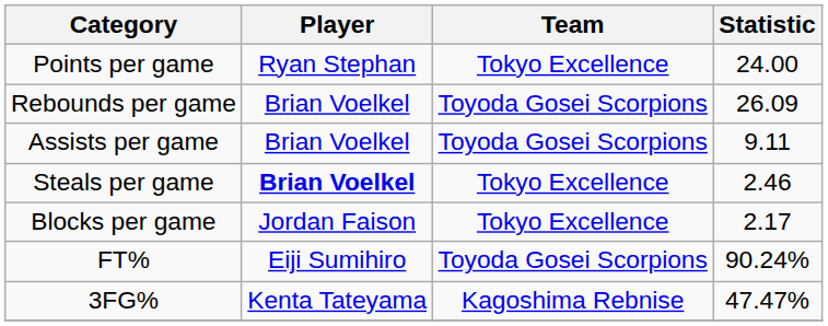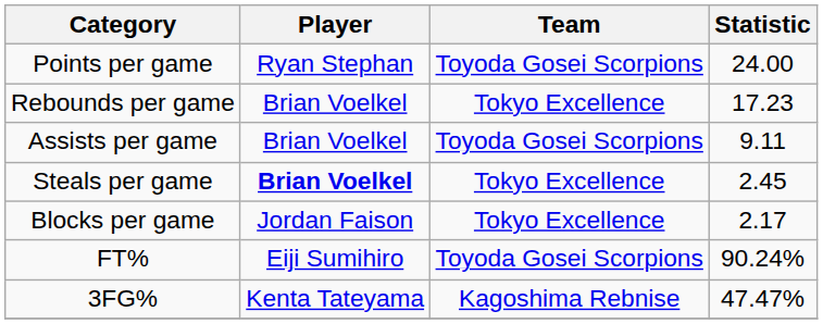 <table class="wikitable" style="text-align:center">
 <tr>
 <th>Category</th>
 <th>Player</th>
 <th>Team</th>
 <th>Statistic</th>
 </tr>
 <tr>
 <td>Points per game</td>
 <td><a href='#'>Ryan Stephan</a></td>
-<td><a href='#'>Tokyo Excellence</a></td>
+<td><a href='#'>Toyoda Gosei Scorpions</a></td>
 <td>24.00</td>
 </tr>
 <tr>
 <td>Rebounds per game</td>
 <td><a href='#'>Brian Voelkel</a></td>
-<td><a href='#'>Toyoda Gosei Scorpions</a></td>
-<td>26.09</td>
+<td><a href='#'>Tokyo Excellence</a></td>
+<td>17.23</td>
 </tr>
 <tr>
 <td>Assists per game</td>
 <td><a href='#'>Brian Voelkel</a></td>
 <td><a href='#'>Toyoda Gosei Scorpions</a></td>
 <td>9.11</td>
 </tr>
 <tr>
 <td>Steals per game</td>
 <td><strong><a href='#'>Brian Voelkel</a></strong></td>
 <td><a href='#'>Tokyo Excellence</a></td>
-<td>2.46</td>
+<td>2.45</td>
 </tr>
 <tr>
 <td>Blocks per game</td>
 <td><a href='#'>Jordan Faison</a></td>
 <td><a href='#'>Tokyo Excellence</a></td>
 <td>2.17</td>
 </tr>
 <tr>
 <td>FT%</td>
 <td><a href='#'>Eiji Sumihiro</a></td>
 <td><a href='#'>Toyoda Gosei Scorpions</a></td>
 <td>90.24%</td>
 </tr>
 <tr>
 <td>3FG%</td>
 <td><a href='#'>Kenta Tateyama</a></td>
 <td><a href='#'>Kagoshima Rebnise</a></td>
 <td>47.47%</td>
 </tr>
 <tr>
 </tr>
 </table>
